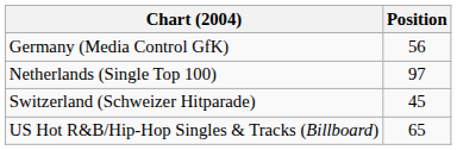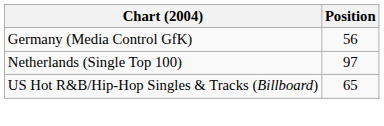 <table class="wikitable sortable">
 <tr>
 <th>Chart (2004)</th>
 <th>Position</th>
 </tr>
 <tr>
 <td>Germany (Media Control GfK)</td>
 <td align="center">56</td>
 </tr>
 <tr>
 <td>Netherlands (Single Top 100)</td>
 <td align="center">97</td>
 </tr>
 <tr>
-<td>Switzerland (Schweizer Hitparade)</td>
-<td align="center">45</td>
-</tr>
-<tr>
 <td>US Hot R&B/Hip-Hop Singles & Tracks (<em>Billboard</em>)</td>
 <td align="center">65</td>
 </tr>
 </table>
